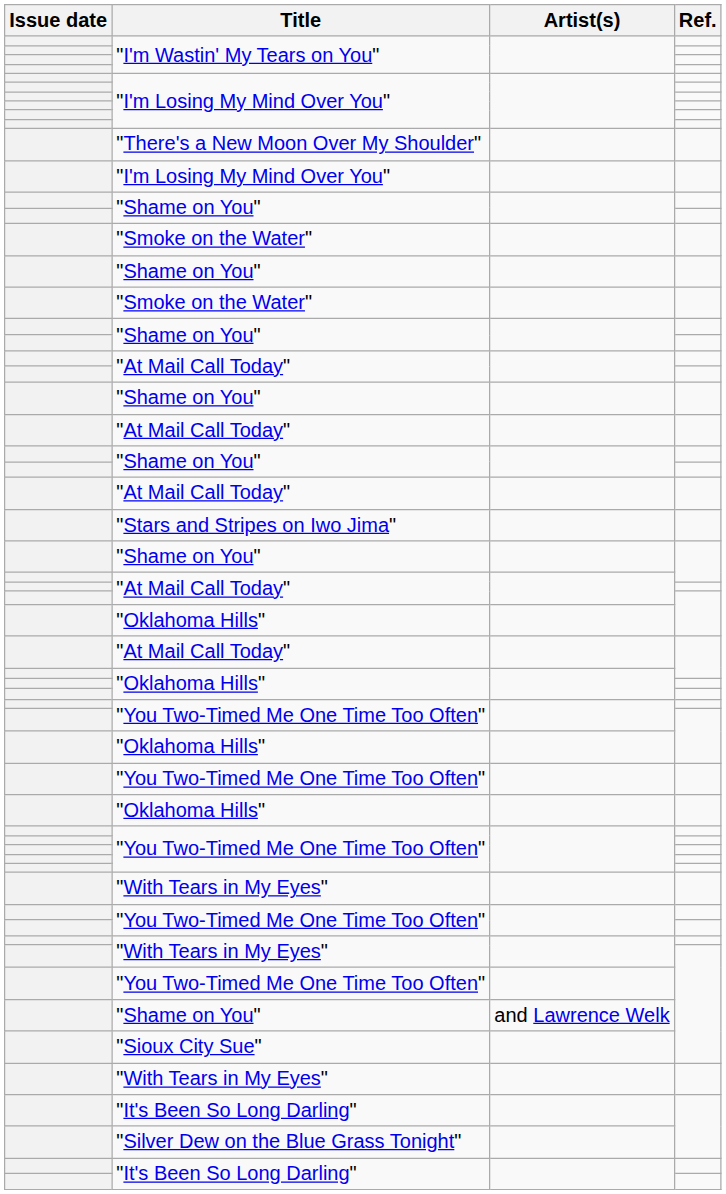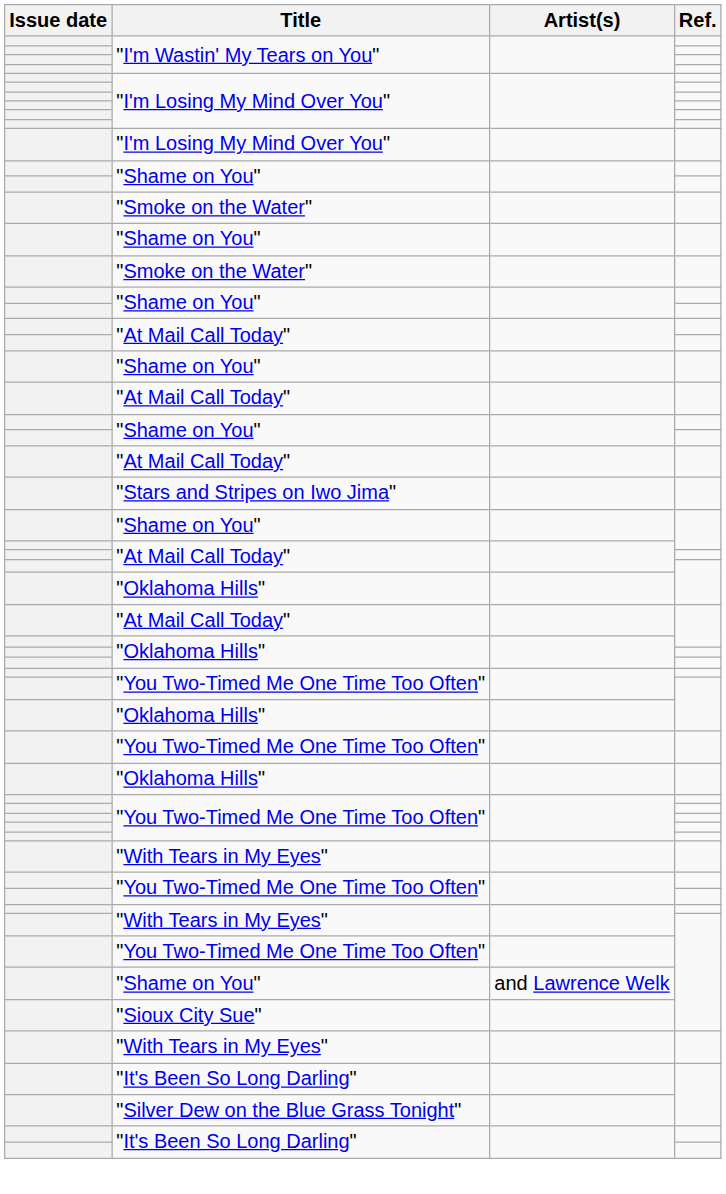 <table class="wikitable sortable plainrowheaders">
 <tr>
 <th scope=col>Issue date</th>
 <th scope=col>Title</th>
 <th scope=col>Artist(s)</th>
 <th scope=col class=unsortable>Ref.</th>
 </tr>
 <tr>
 <th scope=row></th>
 <td rowspan="4">"<a href='#'>I'm Wastin' My Tears on You</a>"</td>
 <td rowspan="4"></td>
 <td align=center></td>
 </tr>
 <tr>
 <th scope=row></th>
 <td align=center></td>
 </tr>
 <tr>
 <th scope=row></th>
 <td align=center></td>
 </tr>
 <tr>
 <th scope=row></th>
 <td align=center></td>
 </tr>
 <tr>
 <th scope=row></th>
 <td rowspan="6">"<a href='#'>I'm Losing My Mind Over You</a>"</td>
 <td rowspan="6"></td>
 <td align=center></td>
 </tr>
 <tr>
 <th scope=row></th>
 <td align=center></td>
 </tr>
 <tr>
 <th scope=row></th>
 <td align=center></td>
 </tr>
 <tr>
 <th scope=row></th>
 <td align=center></td>
 </tr>
 <tr>
 <th scope=row></th>
 <td align=center></td>
 </tr>
 <tr>
 <th scope=row></th>
-<td align=center></td>
-</tr>
-<tr>
-<th scope=row></th>
-<td>"<a href='#'>There's a New Moon Over My Shoulder</a>"</td>
-<td></td>
 <td align=center></td>
 </tr>
 <tr>
 <th scope=row></th>
 <td>"<a href='#'>I'm Losing My Mind Over You</a>"</td>
 <td></td>
 <td align=center></td>
 </tr>
 <tr>
 <th scope=row></th>
 <td rowspan="2">"<a href='#'>Shame on You</a>"</td>
 <td rowspan="2"></td>
 <td align=center></td>
 </tr>
 <tr>
 <th scope=row></th>
 <td align=center></td>
 </tr>
 <tr>
 <th scope=row></th>
 <td>"<a href='#'>Smoke on the Water</a>"</td>
 <td></td>
 <td align=center></td>
 </tr>
 <tr>
 <th scope=row></th>
 <td>"<a href='#'>Shame on You</a>"</td>
 <td></td>
 <td align=center></td>
 </tr>
 <tr>
 <th scope=row></th>
 <td>"<a href='#'>Smoke on the Water</a>"</td>
 <td></td>
 <td align=center></td>
 </tr>
 <tr>
 <th scope=row></th>
 <td rowspan="2">"<a href='#'>Shame on You</a>"</td>
 <td rowspan="2"></td>
 <td align=center></td>
 </tr>
 <tr>
 <th scope=row></th>
 <td align=center></td>
 </tr>
 <tr>
 <th scope=row></th>
 <td rowspan="2">"<a href='#'>At Mail Call Today</a>"</td>
 <td rowspan="2"></td>
 <td align=center></td>
 </tr>
 <tr>
 <th scope=row></th>
 <td align=center></td>
 </tr>
 <tr>
 <th scope=row></th>
 <td>"<a href='#'>Shame on You</a>"</td>
 <td></td>
 <td align=center></td>
 </tr>
 <tr>
 <th scope=row></th>
 <td>"<a href='#'>At Mail Call Today</a>"</td>
 <td></td>
 <td align=center></td>
 </tr>
 <tr>
 <th scope=row></th>
 <td rowspan="2">"<a href='#'>Shame on You</a>"</td>
 <td rowspan="2"></td>
 <td align=center></td>
 </tr>
 <tr>
 <th scope=row></th>
 <td align=center></td>
 </tr>
 <tr>
 <th scope=row></th>
 <td>"<a href='#'>At Mail Call Today</a>"</td>
 <td></td>
 <td align=center></td>
 </tr>
 <tr>
 <th scope=row></th>
 <td>"<a href='#'>Stars and Stripes on Iwo Jima</a>"</td>
 <td></td>
 <td align=center></td>
 </tr>
 <tr>
 <th scope=row></th>
 <td>"<a href='#'>Shame on You</a>"</td>
 <td></td>
 <td align=center rowspan=2></td>
 </tr>
 <tr>
 <th scope=row></th>
 <td rowspan="3">"<a href='#'>At Mail Call Today</a>"</td>
 <td rowspan="3"></td>
 </tr>
 <tr>
 <th scope=row></th>
 <td align=center></td>
 </tr>
 <tr>
 <th scope=row></th>
 <td align=center rowspan=2></td>
 </tr>
 <tr>
 <th scope=row></th>
 <td>"<a href='#'>Oklahoma Hills</a>"</td>
 <td></td>
 </tr>
 <tr>
 <th scope=row></th>
 <td>"<a href='#'>At Mail Call Today</a>"</td>
 <td></td>
 <td align=center rowspan=2></td>
 </tr>
 <tr>
 <th scope=row></th>
 <td rowspan="3">"<a href='#'>Oklahoma Hills</a>"</td>
 <td rowspan="3"></td>
 </tr>
 <tr>
 <th scope=row></th>
 <td align=center></td>
 </tr>
 <tr>
 <th scope=row></th>
 <td align=center></td>
 </tr>
 <tr>
 <th scope=row></th>
 <td rowspan="2">"<a href='#'>You Two-Timed Me One Time Too Often</a>"</td>
 <td rowspan="2"></td>
 <td align=center></td>
 </tr>
 <tr>
 <th scope=row></th>
 <td align=center rowspan=2></td>
 </tr>
 <tr>
 <th scope=row></th>
 <td>"<a href='#'>Oklahoma Hills</a>"</td>
 <td></td>
 </tr>
 <tr>
 <th scope=row></th>
 <td>"<a href='#'>You Two-Timed Me One Time Too Often</a>"</td>
 <td></td>
 <td align=center></td>
 </tr>
 <tr>
 <th scope=row></th>
 <td>"<a href='#'>Oklahoma Hills</a>"</td>
 <td></td>
 <td align=center></td>
 </tr>
 <tr>
 <th scope=row></th>
 <td rowspan="5">"<a href='#'>You Two-Timed Me One Time Too Often</a>"</td>
 <td rowspan="5"></td>
 <td align=center></td>
 </tr>
 <tr>
 <th scope=row></th>
 <td align=center></td>
 </tr>
 <tr>
 <th scope=row></th>
 <td align=center></td>
 </tr>
 <tr>
 <th scope=row></th>
 <td align=center></td>
 </tr>
 <tr>
 <th scope=row></th>
 <td align=center></td>
 </tr>
 <tr>
 <th scope=row></th>
 <td>"<a href='#'>With Tears in My Eyes</a>"</td>
 <td></td>
 <td align=center></td>
 </tr>
 <tr>
 <th scope=row></th>
 <td rowspan="2">"<a href='#'>You Two-Timed Me One Time Too Often</a>"</td>
 <td rowspan="2"></td>
 <td align=center></td>
 </tr>
 <tr>
 <th scope=row></th>
 <td align=center></td>
 </tr>
 <tr>
 <th scope=row></th>
 <td rowspan="2">"<a href='#'>With Tears in My Eyes</a>"</td>
 <td rowspan="2"></td>
 <td align=center></td>
 </tr>
 <tr>
 <th scope=row></th>
 <td rowspan=4 align=center></td>
 </tr>
 <tr>
 <th scope=row></th>
 <td>"<a href='#'>You Two-Timed Me One Time Too Often</a>"</td>
 <td></td>
 </tr>
 <tr>
 <th scope=row></th>
 <td>"<a href='#'>Shame on You</a>"</td>
 <td> and <a href='#'>Lawrence Welk</a></td>
 </tr>
 <tr>
 <th scope=row></th>
 <td>"<a href='#'>Sioux City Sue</a>"</td>
 <td></td>
 </tr>
 <tr>
 <th scope=row></th>
 <td>"<a href='#'>With Tears in My Eyes</a>"</td>
 <td></td>
 <td align=center></td>
 </tr>
 <tr>
 <th scope=row></th>
 <td>"<a href='#'>It's Been So Long Darling</a>"</td>
 <td></td>
 <td align=center rowspan=2></td>
 </tr>
 <tr>
 <th scope=row></th>
 <td>"<a href='#'>Silver Dew on the Blue Grass Tonight</a>"</td>
 <td></td>
 </tr>
 <tr>
 <th scope=row></th>
 <td rowspan="2">"<a href='#'>It's Been So Long Darling</a>"</td>
 <td rowspan="2"></td>
 <td align=center></td>
 </tr>
 <tr>
 <th scope=row></th>
 <td align=center></td>
 </tr>
 </table>
